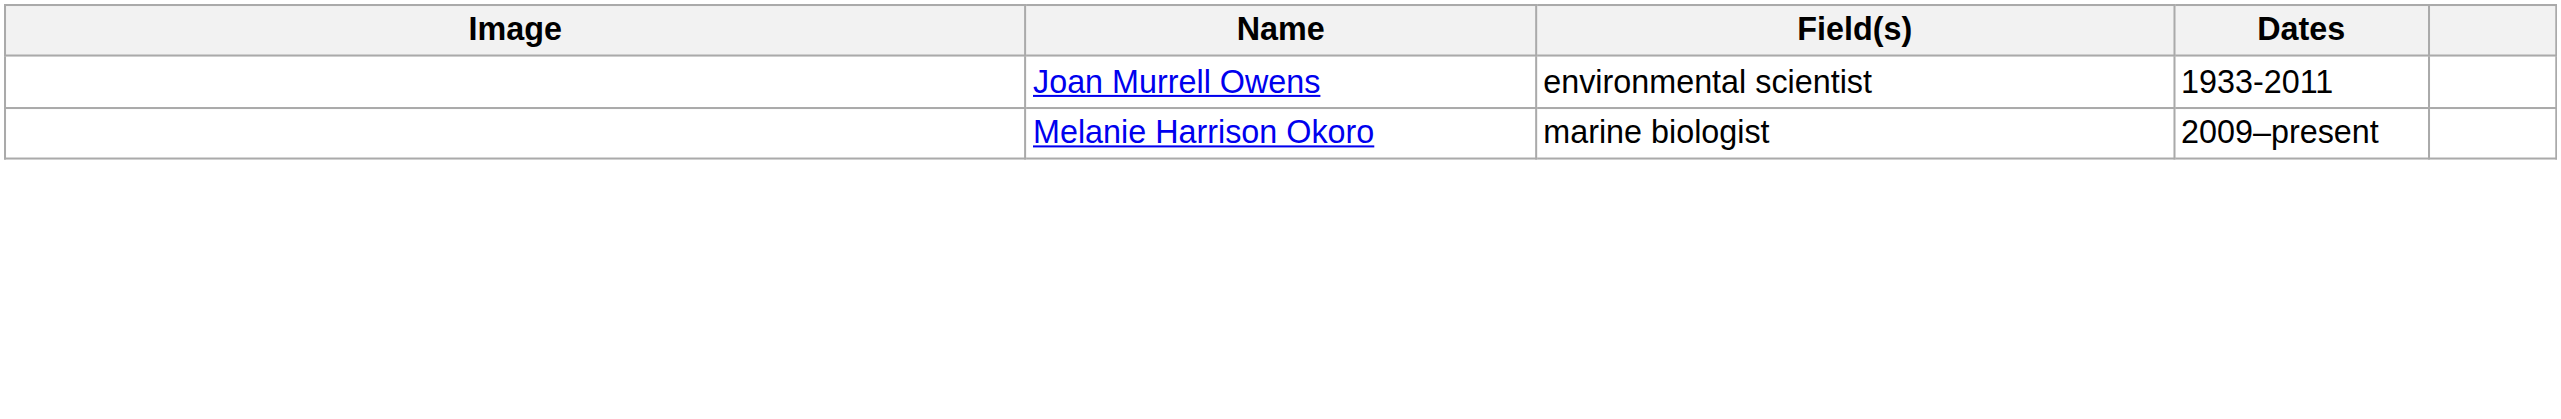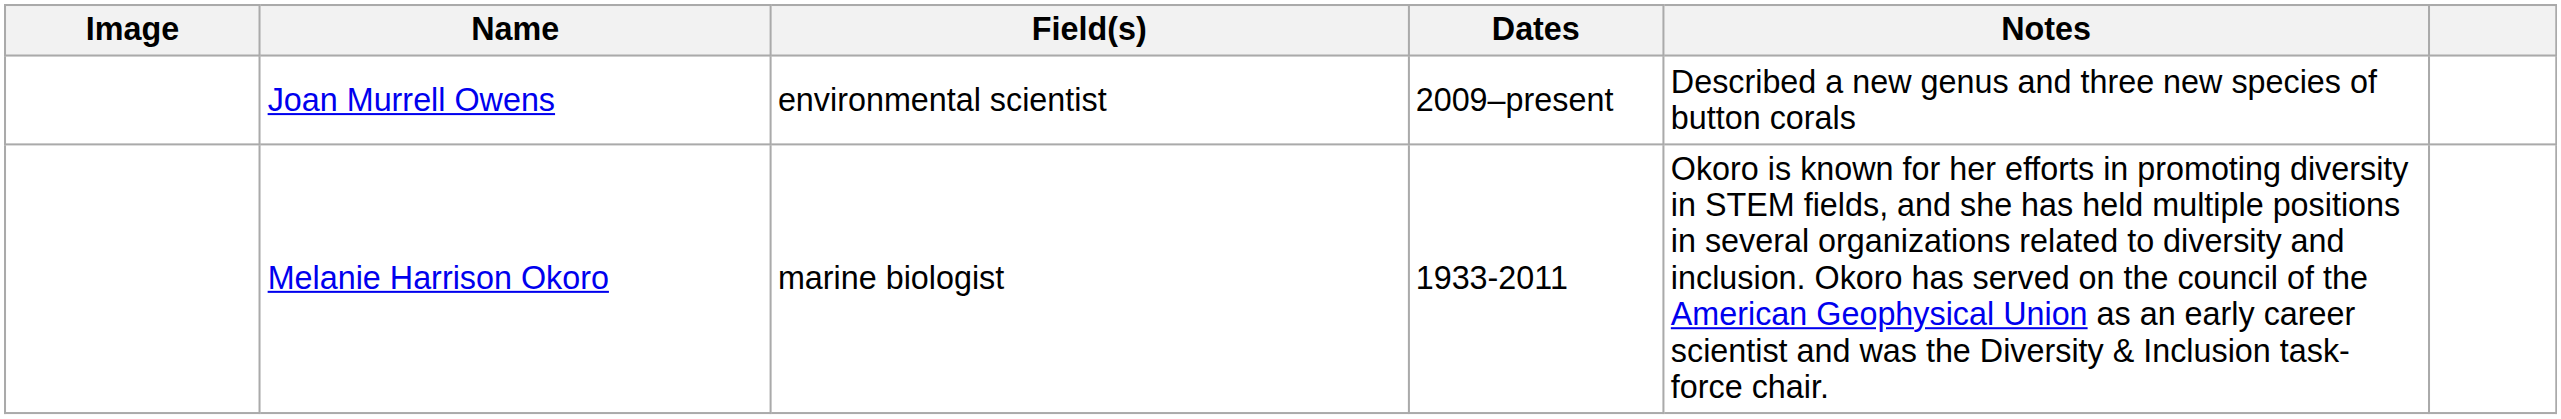 <table class="wikitable sortable plainrowheaders" style="width:100%; background:#fff;">
 <tr class="unsortable">
 <th scope="col" class="unsortable">Image</th>
 <th scope="col" style="width:20%;">Name</th>
 <th scope="col" style="width:25%;">Field(s)</th>
 <th scope="col" style="width:10%;">Dates</th>
+<th scope="col" class="unsortable" style="width: 30%">Notes</th>
 <th scope="col" class="unsortable" style="width: 5%"></th>
 </tr>
 <tr>
 <td></td>
 <td><a href='#'>Joan Murrell Owens</a></td>
 <td>environmental scientist</td>
-<td>1933-2011</td>
+<td>2009–present</td>
+<td>Described a new genus and three new species of button corals</td>
 <td></td>
 </tr>
 <tr>
 <td></td>
 <td><a href='#'>Melanie Harrison Okoro</a></td>
 <td>marine biologist</td>
-<td>2009–present</td>
+<td>1933-2011</td>
+<td>Okoro is known for her efforts in promoting diversity in STEM fields, and she has held multiple positions in several organizations related to diversity and inclusion. Okoro has served on the council of the <a href='#'>American Geophysical Union</a> as an early career scientist and was the Diversity & Inclusion task-force chair.</td>
 <td></td>
 </tr>
 </table>
